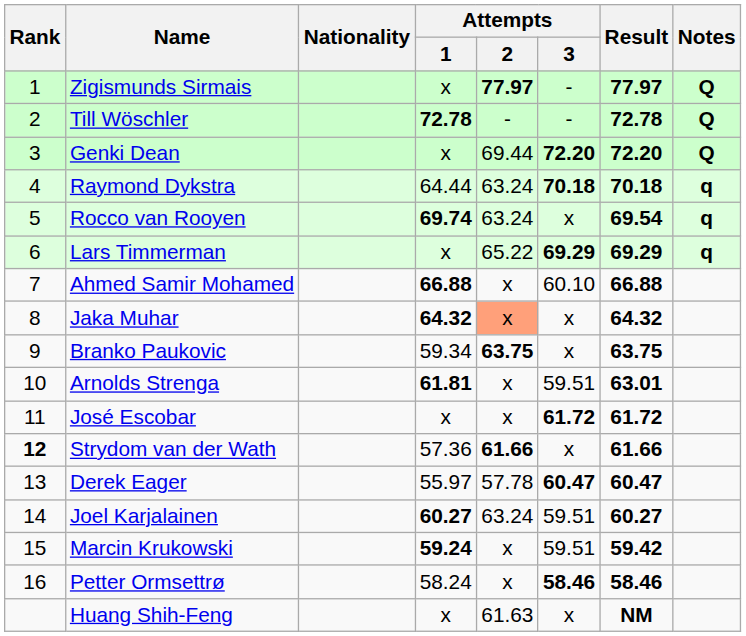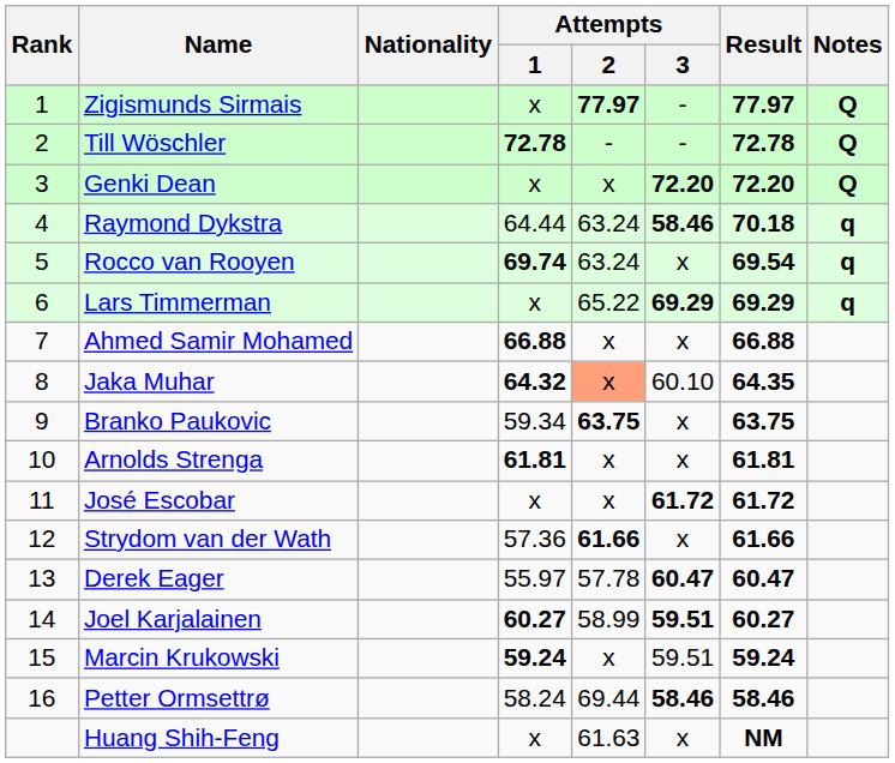 <table class="wikitable sortable" style="text-align:center">
 <tr>
 <th rowspan=2>Rank</th>
 <th rowspan=2>Name</th>
 <th rowspan=2>Nationality</th>
 <th colspan=3>Attempts</th>
 <th rowspan=2>Result</th>
 <th rowspan=2>Notes</th>
 </tr>
 <tr>
 <th>1</th>
 <th>2</th>
 <th>3</th>
 </tr>
 <tr bgcolor=ccffcc>
 <td>1</td>
 <td align=left><a href='#'>Zigismunds Sirmais</a></td>
 <td align=left></td>
 <td>x</td>
 <td><strong>77.97</strong></td>
 <td>-</td>
 <td><strong>77.97</strong></td>
 <td><strong>Q</strong></td>
 </tr>
 <tr bgcolor=ccffcc>
 <td>2</td>
 <td align=left><a href='#'>Till Wöschler</a></td>
 <td align=left></td>
 <td><strong>72.78</strong></td>
 <td>-</td>
 <td>-</td>
 <td><strong>72.78</strong></td>
 <td><strong>Q</strong></td>
 </tr>
 <tr bgcolor=ccffcc>
 <td>3</td>
 <td align=left><a href='#'>Genki Dean</a></td>
 <td align=left></td>
 <td>x</td>
-<td>69.44</td>
+<td>x</td>
 <td><strong>72.20</strong></td>
 <td><strong>72.20</strong></td>
 <td><strong>Q</strong></td>
 </tr>
 <tr bgcolor=ddffdd>
 <td>4</td>
 <td align=left><a href='#'>Raymond Dykstra</a></td>
 <td align=left></td>
 <td>64.44</td>
 <td>63.24</td>
-<td><strong>70.18</strong></td>
+<td><strong>58.46</strong></td>
 <td><strong>70.18</strong></td>
 <td><strong>q</strong></td>
 </tr>
 <tr bgcolor=ddffdd>
 <td>5</td>
 <td align=left><a href='#'>Rocco van Rooyen</a></td>
 <td align=left></td>
 <td><strong>69.74</strong></td>
 <td>63.24</td>
 <td>x</td>
 <td><strong>69.54</strong></td>
 <td><strong>q</strong></td>
 </tr>
 <tr bgcolor=ddffdd>
 <td>6</td>
 <td align=left><a href='#'>Lars Timmerman</a></td>
 <td align=left></td>
 <td>x</td>
 <td>65.22</td>
 <td><strong>69.29</strong></td>
 <td><strong>69.29</strong></td>
 <td><strong>q</strong></td>
 </tr>
 <tr>
 <td>7</td>
 <td align=left><a href='#'>Ahmed Samir Mohamed</a></td>
 <td align=left></td>
 <td><strong>66.88</strong></td>
 <td>x</td>
-<td>60.10</td>
+<td>x</td>
 <td><strong>66.88</strong></td>
 <td></td>
 </tr>
 <tr>
 <td>8</td>
 <td align=left><a href='#'>Jaka Muhar</a></td>
 <td align=left></td>
 <td><strong>64.32</strong></td>
 <td style="background: lightsalmon;">x</td>
-<td>x</td>
-<td><strong>64.32</strong></td>
+<td>60.10</td>
+<td><strong>64.35</strong></td>
 <td></td>
 </tr>
 <tr>
 <td>9</td>
 <td align=left><a href='#'>Branko Paukovic</a></td>
 <td align=left></td>
 <td>59.34</td>
 <td><strong>63.75</strong></td>
 <td>x</td>
 <td><strong>63.75</strong></td>
 <td></td>
 </tr>
 <tr>
 <td>10</td>
 <td align=left><a href='#'>Arnolds Strenga</a></td>
 <td align=left></td>
 <td><strong>61.81</strong></td>
 <td>x</td>
-<td>59.51</td>
-<td><strong>63.01</strong></td>
+<td>x</td>
+<td><strong>61.81</strong></td>
 <td></td>
 </tr>
 <tr>
 <td>11</td>
 <td align=left><a href='#'>José Escobar</a></td>
 <td align=left></td>
 <td>x</td>
 <td>x</td>
 <td><strong>61.72</strong></td>
 <td><strong>61.72</strong></td>
 <td></td>
 </tr>
 <tr>
-<td><strong>12</strong></td>
+<td>12</td>
 <td align=left><a href='#'>Strydom van der Wath</a></td>
 <td align=left></td>
 <td>57.36</td>
 <td><strong>61.66</strong></td>
 <td>x</td>
 <td><strong>61.66</strong></td>
 <td></td>
 </tr>
 <tr>
 <td>13</td>
 <td align=left><a href='#'>Derek Eager</a></td>
 <td align=left></td>
 <td>55.97</td>
 <td>57.78</td>
 <td><strong>60.47</strong></td>
 <td><strong>60.47</strong></td>
 <td></td>
 </tr>
 <tr>
 <td>14</td>
 <td align=left><a href='#'>Joel Karjalainen</a></td>
 <td align=left></td>
 <td><strong>60.27</strong></td>
-<td>63.24</td>
-<td>59.51</td>
+<td>58.99</td>
+<td><strong>59.51</strong></td>
 <td><strong>60.27</strong></td>
 <td></td>
 </tr>
 <tr>
 <td>15</td>
 <td align=left><a href='#'>Marcin Krukowski</a></td>
 <td align=left></td>
 <td><strong>59.24</strong></td>
 <td>x</td>
 <td>59.51</td>
-<td><strong>59.42</strong></td>
+<td><strong>59.24</strong></td>
 <td></td>
 </tr>
 <tr>
 <td>16</td>
 <td align=left><a href='#'>Petter Ormsettrø</a></td>
 <td align=left></td>
 <td>58.24</td>
-<td>x</td>
+<td>69.44</td>
 <td><strong>58.46</strong></td>
 <td><strong>58.46</strong></td>
 <td></td>
 </tr>
 <tr>
 <td></td>
 <td align=left><a href='#'>Huang Shih-Feng</a></td>
 <td align=left></td>
 <td>x</td>
 <td>61.63</td>
 <td>x</td>
 <td><strong>NM</strong></td>
 <td></td>
 </tr>
 </table>
